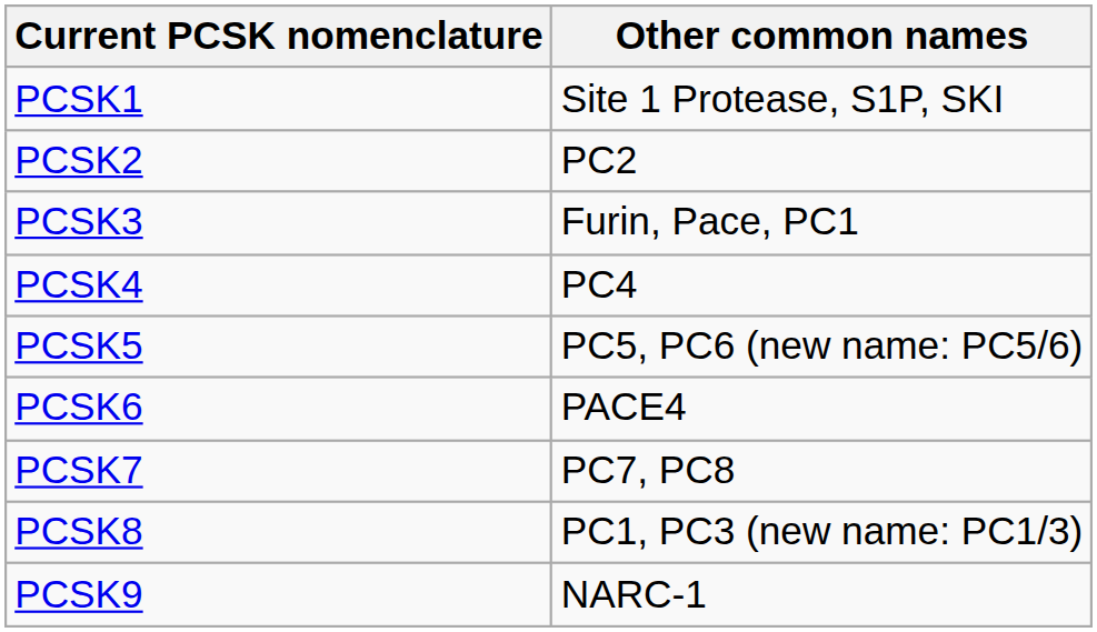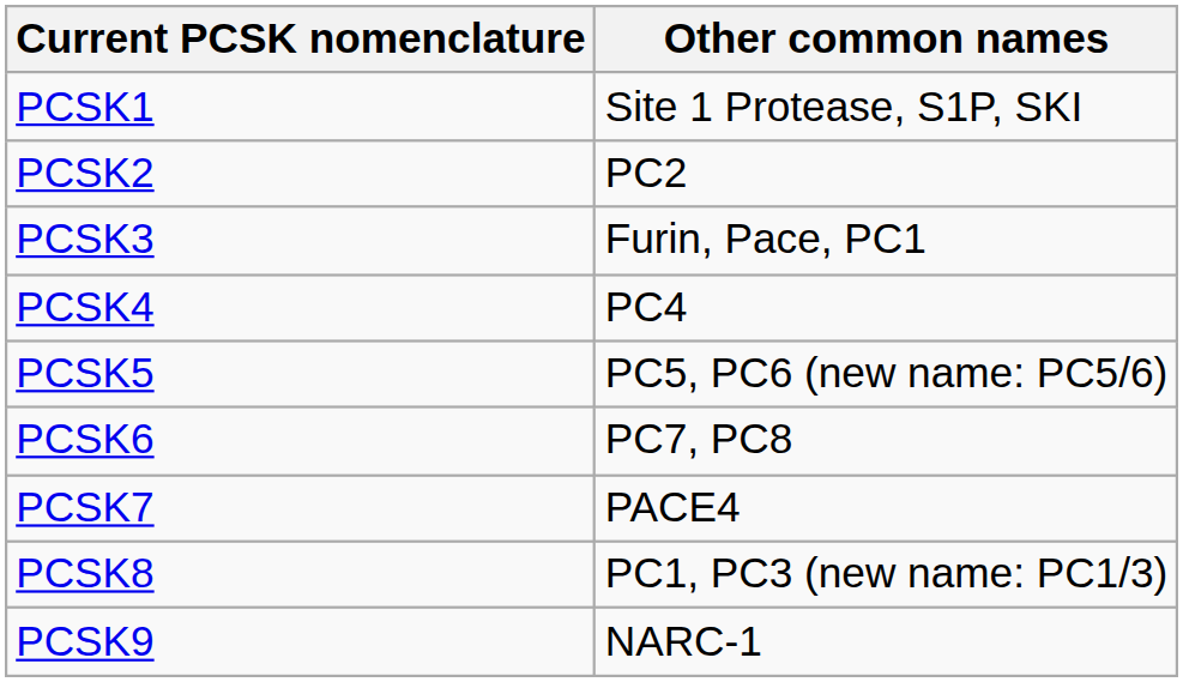 <table class="wikitable">
 <tr>
 <th>Current PCSK nomenclature</th>
 <th>Other common names</th>
 </tr>
 <tr>
 <td><a href='#'>PCSK1</a></td>
 <td>Site 1 Protease, S1P, SKI</td>
 </tr>
 <tr>
 <td><a href='#'>PCSK2</a></td>
 <td>PC2</td>
 </tr>
 <tr>
 <td><a href='#'>PCSK3</a></td>
 <td>Furin, Pace, PC1</td>
 </tr>
 <tr>
 <td><a href='#'>PCSK4</a></td>
 <td>PC4</td>
 </tr>
 <tr>
 <td><a href='#'>PCSK5</a></td>
 <td>PC5, PC6 (new name: PC5/6)</td>
 </tr>
 <tr>
 <td><a href='#'>PCSK6</a></td>
-<td>PACE4</td>
+<td>PC7, PC8</td>
 </tr>
 <tr>
 <td><a href='#'>PCSK7</a></td>
-<td>PC7, PC8</td>
+<td>PACE4</td>
 </tr>
 <tr>
 <td><a href='#'>PCSK8</a></td>
 <td>PC1, PC3 (new name: PC1/3)</td>
 </tr>
 <tr>
 <td><a href='#'>PCSK9</a></td>
 <td>NARC-1</td>
 </tr>
 </table>
